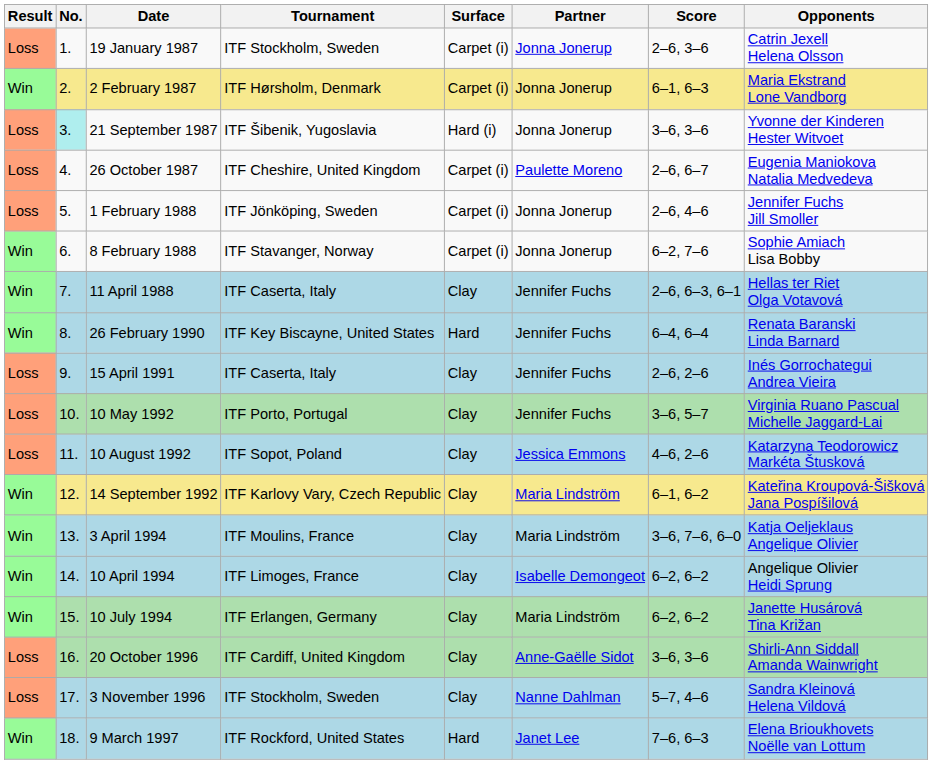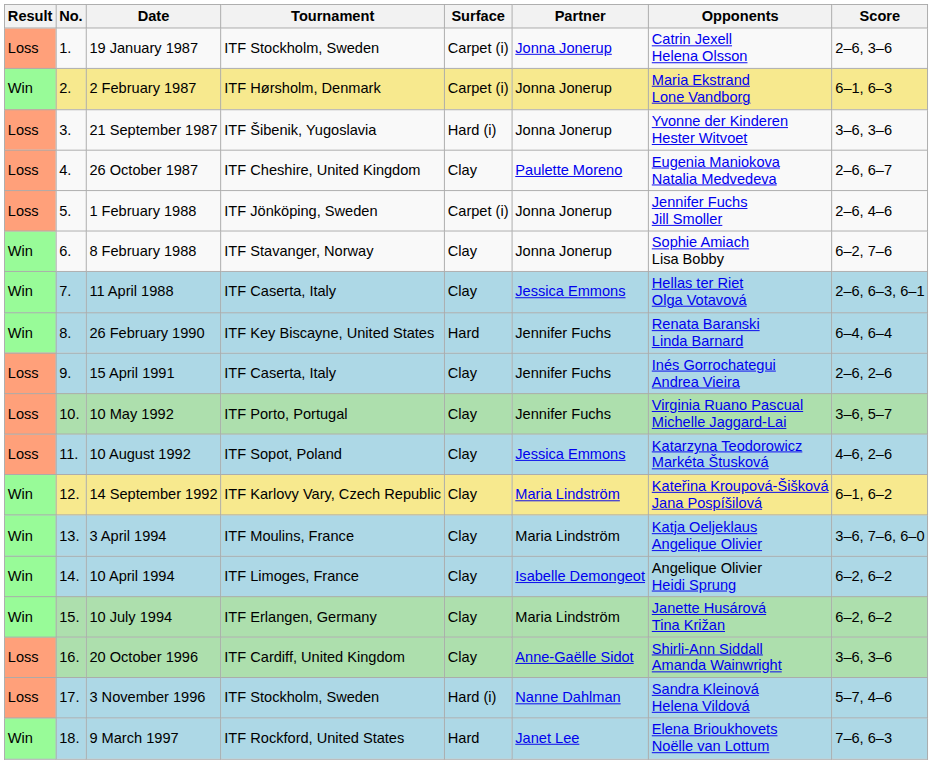 <table class="sortable wikitable" style="font-size:97%;">
 <tr>
 <th>Result</th>
 <th>No.</th>
 <th>Date</th>
 <th>Tournament</th>
 <th>Surface</th>
 <th>Partner</th>
+<th>Opponents</th>
 <th>Score</th>
-<th>Opponents</th>
 </tr>
 <tr>
 <td style="background:#ffa07a;">Loss</td>
 <td>1.</td>
 <td>19 January 1987</td>
 <td>ITF Stockholm, Sweden</td>
 <td>Carpet (i)</td>
 <td> <a href='#'>Jonna Jonerup</a></td>
+<td> <a href='#'>Catrin Jexell</a> <br>  <a href='#'>Helena Olsson</a></td>
 <td>2–6, 3–6</td>
-<td> <a href='#'>Catrin Jexell</a> <br>  <a href='#'>Helena Olsson</a></td>
 </tr>
 <tr style="background:#f7e98e;">
 <td style="background:#98fb98;">Win</td>
 <td>2.</td>
 <td>2 February 1987</td>
 <td>ITF Hørsholm, Denmark</td>
 <td>Carpet (i)</td>
 <td> Jonna Jonerup</td>
+<td> <a href='#'>Maria Ekstrand</a> <br>  <a href='#'>Lone Vandborg</a></td>
 <td>6–1, 6–3</td>
-<td> <a href='#'>Maria Ekstrand</a> <br>  <a href='#'>Lone Vandborg</a></td>
 </tr>
 <tr>
 <td style="background:#ffa07a;">Loss</td>
-<td style="background: paleturquoise;">3.</td>
+<td>3.</td>
 <td>21 September 1987</td>
 <td>ITF Šibenik, Yugoslavia</td>
 <td>Hard (i)</td>
 <td> Jonna Jonerup</td>
+<td> <a href='#'>Yvonne der Kinderen</a> <br>  <a href='#'>Hester Witvoet</a></td>
 <td>3–6, 3–6</td>
-<td> <a href='#'>Yvonne der Kinderen</a> <br>  <a href='#'>Hester Witvoet</a></td>
 </tr>
 <tr>
 <td style="background:#ffa07a;">Loss</td>
 <td>4.</td>
 <td>26 October 1987</td>
 <td>ITF Cheshire, United Kingdom</td>
-<td>Carpet (i)</td>
+<td>Clay</td>
 <td> <a href='#'>Paulette Moreno</a></td>
+<td> <a href='#'>Eugenia Maniokova</a> <br>  <a href='#'>Natalia Medvedeva</a></td>
 <td>2–6, 6–7</td>
-<td> <a href='#'>Eugenia Maniokova</a> <br>  <a href='#'>Natalia Medvedeva</a></td>
 </tr>
 <tr>
 <td style="background:#ffa07a;">Loss</td>
 <td>5.</td>
 <td>1 February 1988</td>
 <td>ITF Jönköping, Sweden</td>
 <td>Carpet (i)</td>
 <td> Jonna Jonerup</td>
+<td> <a href='#'>Jennifer Fuchs</a> <br>  <a href='#'>Jill Smoller</a></td>
 <td>2–6, 4–6</td>
-<td> <a href='#'>Jennifer Fuchs</a> <br>  <a href='#'>Jill Smoller</a></td>
 </tr>
 <tr>
 <td style="background:#98fb98;">Win</td>
 <td>6.</td>
 <td>8 February 1988</td>
 <td>ITF Stavanger, Norway</td>
-<td>Carpet (i)</td>
+<td>Clay</td>
 <td> Jonna Jonerup</td>
+<td> <a href='#'>Sophie Amiach</a> <br>  Lisa Bobby</td>
 <td>6–2, 7–6</td>
-<td> <a href='#'>Sophie Amiach</a> <br>  Lisa Bobby</td>
 </tr>
 <tr style="background:lightblue;">
 <td style="background:#98fb98;">Win</td>
 <td>7.</td>
 <td>11 April 1988</td>
 <td>ITF Caserta, Italy</td>
 <td>Clay</td>
-<td> Jennifer Fuchs</td>
+<td> <a href='#'>Jessica Emmons</a></td>
+<td> <a href='#'>Hellas ter Riet</a> <br>  <a href='#'>Olga Votavová</a></td>
 <td>2–6, 6–3, 6–1</td>
-<td> <a href='#'>Hellas ter Riet</a> <br>  <a href='#'>Olga Votavová</a></td>
 </tr>
 <tr style="background:lightblue;">
 <td style="background:#98fb98;">Win</td>
 <td>8.</td>
 <td>26 February 1990</td>
 <td>ITF Key Biscayne, United States</td>
 <td>Hard</td>
 <td> Jennifer Fuchs</td>
+<td> <a href='#'>Renata Baranski</a> <br>  <a href='#'>Linda Barnard</a></td>
 <td>6–4, 6–4</td>
-<td> <a href='#'>Renata Baranski</a> <br>  <a href='#'>Linda Barnard</a></td>
 </tr>
 <tr style="background:lightblue;">
 <td style="background:#ffa07a;">Loss</td>
 <td>9.</td>
 <td>15 April 1991</td>
 <td>ITF Caserta, Italy</td>
 <td>Clay</td>
 <td> Jennifer Fuchs</td>
+<td> <a href='#'>Inés Gorrochategui</a> <br>  <a href='#'>Andrea Vieira</a></td>
 <td>2–6, 2–6</td>
-<td> <a href='#'>Inés Gorrochategui</a> <br>  <a href='#'>Andrea Vieira</a></td>
 </tr>
 <tr style="background:#addfad;">
 <td style="background:#ffa07a;">Loss</td>
 <td>10.</td>
 <td>10 May 1992</td>
 <td>ITF Porto, Portugal</td>
 <td>Clay</td>
 <td> Jennifer Fuchs</td>
+<td> <a href='#'>Virginia Ruano Pascual</a> <br>  <a href='#'>Michelle Jaggard-Lai</a></td>
 <td>3–6, 5–7</td>
-<td> <a href='#'>Virginia Ruano Pascual</a> <br>  <a href='#'>Michelle Jaggard-Lai</a></td>
 </tr>
 <tr style="background:lightblue;">
 <td style="background:#ffa07a;">Loss</td>
 <td>11.</td>
 <td>10 August 1992</td>
 <td>ITF Sopot, Poland</td>
 <td>Clay</td>
 <td> <a href='#'>Jessica Emmons</a></td>
+<td> <a href='#'>Katarzyna Teodorowicz</a> <br>  <a href='#'>Markéta Štusková</a></td>
 <td>4–6, 2–6</td>
-<td> <a href='#'>Katarzyna Teodorowicz</a> <br>  <a href='#'>Markéta Štusková</a></td>
 </tr>
 <tr style="background:#f7e98e;">
 <td style="background:#98fb98;">Win</td>
 <td>12.</td>
 <td>14 September 1992</td>
 <td>ITF Karlovy Vary, Czech Republic</td>
 <td>Clay</td>
 <td> <a href='#'>Maria Lindström</a></td>
+<td> <a href='#'>Kateřina Kroupová-Šišková</a> <br>  <a href='#'>Jana Pospíšilová</a></td>
 <td>6–1, 6–2</td>
-<td> <a href='#'>Kateřina Kroupová-Šišková</a> <br>  <a href='#'>Jana Pospíšilová</a></td>
 </tr>
 <tr style="background:lightblue;">
 <td style="background:#98fb98;">Win</td>
 <td>13.</td>
 <td>3 April 1994</td>
 <td>ITF Moulins, France</td>
 <td>Clay</td>
 <td> Maria Lindström</td>
+<td> <a href='#'>Katja Oeljeklaus</a> <br>  <a href='#'>Angelique Olivier</a></td>
 <td>3–6, 7–6, 6–0</td>
-<td> <a href='#'>Katja Oeljeklaus</a> <br>  <a href='#'>Angelique Olivier</a></td>
 </tr>
 <tr style="background:lightblue;">
 <td style="background:#98fb98;">Win</td>
 <td>14.</td>
 <td>10 April 1994</td>
 <td>ITF Limoges, France</td>
 <td>Clay</td>
 <td> <a href='#'>Isabelle Demongeot</a></td>
+<td> Angelique Olivier <br>  <a href='#'>Heidi Sprung</a></td>
 <td>6–2, 6–2</td>
-<td> Angelique Olivier <br>  <a href='#'>Heidi Sprung</a></td>
 </tr>
 <tr style="background:#addfad;">
 <td style="background:#98fb98;">Win</td>
 <td>15.</td>
 <td>10 July 1994</td>
 <td>ITF Erlangen, Germany</td>
 <td>Clay</td>
 <td> Maria Lindström</td>
+<td> <a href='#'>Janette Husárová</a> <br>  <a href='#'>Tina Križan</a></td>
 <td>6–2, 6–2</td>
-<td> <a href='#'>Janette Husárová</a> <br>  <a href='#'>Tina Križan</a></td>
 </tr>
 <tr style="background:#addfad;">
 <td style="background:#ffa07a;">Loss</td>
 <td>16.</td>
 <td>20 October 1996</td>
 <td>ITF Cardiff, United Kingdom</td>
 <td>Clay</td>
 <td> <a href='#'>Anne-Gaëlle Sidot</a></td>
+<td> <a href='#'>Shirli-Ann Siddall</a> <br>  <a href='#'>Amanda Wainwright</a></td>
 <td>3–6, 3–6</td>
-<td> <a href='#'>Shirli-Ann Siddall</a> <br>  <a href='#'>Amanda Wainwright</a></td>
 </tr>
 <tr style="background:lightblue;">
 <td style="background:#ffa07a;">Loss</td>
 <td>17.</td>
 <td>3 November 1996</td>
 <td>ITF Stockholm, Sweden</td>
-<td>Clay</td>
+<td>Hard (i)</td>
 <td> <a href='#'>Nanne Dahlman</a></td>
+<td> <a href='#'>Sandra Kleinová</a> <br>  <a href='#'>Helena Vildová</a></td>
 <td>5–7, 4–6</td>
-<td> <a href='#'>Sandra Kleinová</a> <br>  <a href='#'>Helena Vildová</a></td>
 </tr>
 <tr style="background:lightblue;">
 <td style="background:#98fb98;">Win</td>
 <td>18.</td>
 <td>9 March 1997</td>
 <td>ITF Rockford, United States</td>
 <td>Hard</td>
 <td> <a href='#'>Janet Lee</a></td>
+<td> <a href='#'>Elena Brioukhovets</a> <br>  <a href='#'>Noëlle van Lottum</a></td>
 <td>7–6, 6–3</td>
-<td> <a href='#'>Elena Brioukhovets</a> <br>  <a href='#'>Noëlle van Lottum</a></td>
 </tr>
 </table>
